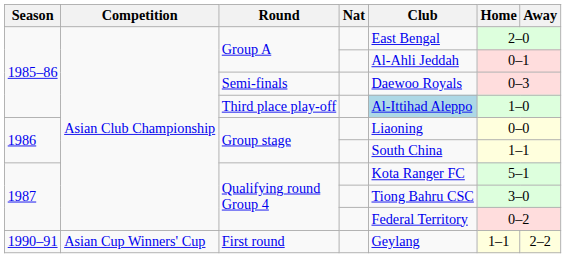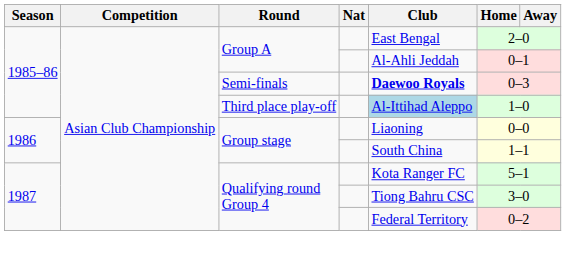 <table class="wikitable">
 <tr>
 <th>Season</th>
 <th>Competition</th>
 <th>Round</th>
 <th>Nat</th>
 <th>Club</th>
 <th>Home</th>
 <th>Away</th>
 </tr>
 <tr>
 <td rowspan="4"><a href='#'>1985–86</a></td>
 <td rowspan="9"><a href='#'>Asian Club Championship</a></td>
 <td rowspan="2"><a href='#'>Group A</a></td>
 <td></td>
 <td><a href='#'>East Bengal</a></td>
 <td colspan="2" style="text-align:center; background:#dfd;">2–0</td>
 </tr>
 <tr>
 <td></td>
 <td><a href='#'>Al-Ahli Jeddah</a></td>
 <td colspan="2" style="text-align:center; background:#fdd;">0–1</td>
 </tr>
 <tr>
 <td><a href='#'>Semi-finals</a></td>
 <td></td>
-<td><a href='#'>Daewoo Royals</a></td>
+<td><strong><a href='#'>Daewoo Royals</a></strong></td>
 <td colspan="2" style="text-align:center; background:#fdd;">0–3</td>
 </tr>
 <tr>
 <td><a href='#'>Third place play-off</a></td>
 <td></td>
 <td style="background: lightblue;"><a href='#'>Al-Ittihad Aleppo</a></td>
 <td colspan="2" style="text-align:center; background:#dfd;">1–0</td>
 </tr>
 <tr>
 <td rowspan="2"><a href='#'>1986</a></td>
 <td rowspan="2"><a href='#'>Group stage</a></td>
 <td></td>
 <td><a href='#'>Liaoning</a></td>
 <td colspan="2" style="text-align:center; background:#ffd;">0–0</td>
 </tr>
 <tr>
 <td></td>
 <td><a href='#'>South China</a></td>
 <td colspan="2" style="text-align:center; background:#ffd;">1–1</td>
 </tr>
 <tr>
 <td rowspan="3"><a href='#'>1987</a></td>
 <td rowspan="3"><a href='#'>Qualifying round<br>Group 4</a></td>
 <td></td>
 <td><a href='#'>Kota Ranger FC</a></td>
 <td colspan="2" style="text-align:center; background:#dfd;">5–1</td>
 </tr>
 <tr>
 <td></td>
 <td><a href='#'>Tiong Bahru CSC</a></td>
 <td colspan="2" style="text-align:center; background:#dfd;">3–0</td>
 </tr>
 <tr>
 <td></td>
 <td><a href='#'>Federal Territory</a></td>
 <td colspan="2" style="text-align:center; background:#fdd;">0–2</td>
 </tr>
-<tr>
-<td><a href='#'>1990–91</a></td>
-<td><a href='#'>Asian Cup Winners' Cup</a></td>
-<td><a href='#'>First round</a></td>
-<td></td>
-<td><a href='#'>Geylang</a></td>
-<td style="text-align:center; background:#ffd;">1–1</td>
-<td style="text-align:center; background:#ffd;">2–2</td>
-</tr>
 </table>
